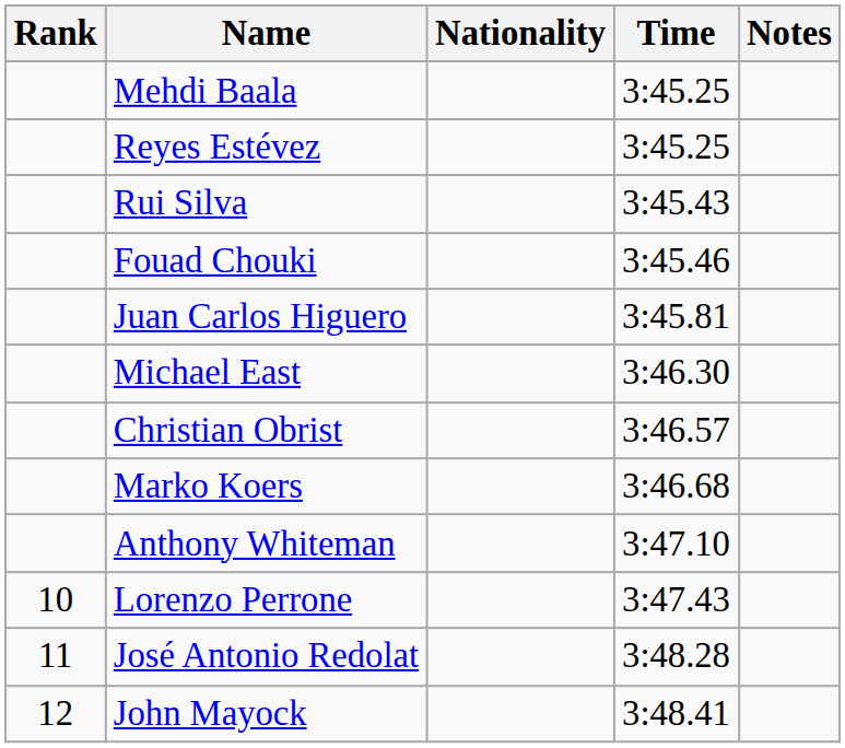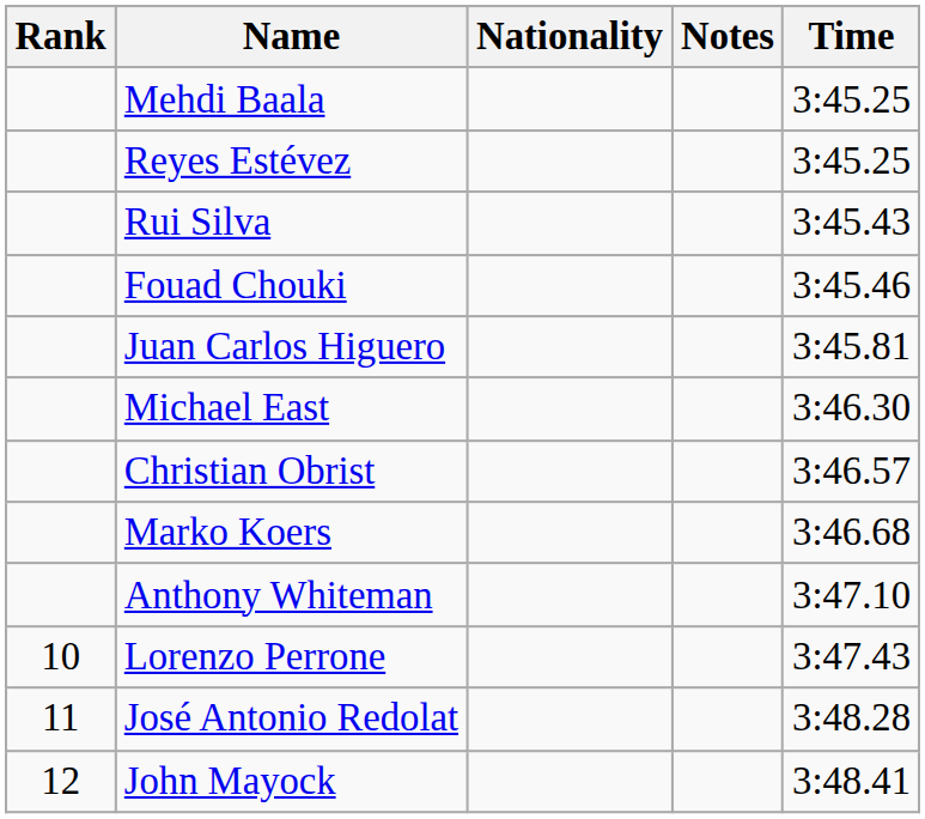 <table class="wikitable sortable" style="text-align:center">
 <tr>
 <th>Rank</th>
 <th>Name</th>
 <th>Nationality</th>
+<th>Notes</th>
 <th>Time</th>
-<th>Notes</th>
 </tr>
 <tr>
 <td></td>
 <td align=left><a href='#'>Mehdi Baala</a></td>
 <td align=left></td>
+<td></td>
 <td>3:45.25</td>
-<td></td>
 </tr>
 <tr>
 <td></td>
 <td align=left><a href='#'>Reyes Estévez</a></td>
 <td align=left></td>
+<td></td>
 <td>3:45.25</td>
-<td></td>
 </tr>
 <tr>
 <td></td>
 <td align=left><a href='#'>Rui Silva</a></td>
 <td align=left></td>
+<td></td>
 <td>3:45.43</td>
-<td></td>
 </tr>
 <tr>
 <td></td>
 <td align=left><a href='#'>Fouad Chouki</a></td>
 <td align=left></td>
+<td></td>
 <td>3:45.46</td>
-<td></td>
 </tr>
 <tr>
 <td></td>
 <td align=left><a href='#'>Juan Carlos Higuero</a></td>
 <td align=left></td>
+<td></td>
 <td>3:45.81</td>
-<td></td>
 </tr>
 <tr>
 <td></td>
 <td align=left><a href='#'>Michael East</a></td>
 <td align=left></td>
+<td></td>
 <td>3:46.30</td>
-<td></td>
 </tr>
 <tr>
 <td></td>
 <td align=left><a href='#'>Christian Obrist</a></td>
 <td align=left></td>
+<td></td>
 <td>3:46.57</td>
-<td></td>
 </tr>
 <tr>
 <td></td>
 <td align=left><a href='#'>Marko Koers</a></td>
 <td align=left></td>
+<td></td>
 <td>3:46.68</td>
-<td></td>
 </tr>
 <tr>
 <td></td>
 <td align=left><a href='#'>Anthony Whiteman</a></td>
 <td align=left></td>
+<td></td>
 <td>3:47.10</td>
-<td></td>
 </tr>
 <tr>
 <td>10</td>
 <td align=left><a href='#'>Lorenzo Perrone</a></td>
 <td align=left></td>
+<td></td>
 <td>3:47.43</td>
-<td></td>
 </tr>
 <tr>
 <td>11</td>
 <td align=left><a href='#'>José Antonio Redolat</a></td>
 <td align=left></td>
+<td></td>
 <td>3:48.28</td>
-<td></td>
 </tr>
 <tr>
 <td>12</td>
 <td align=left><a href='#'>John Mayock</a></td>
 <td align=left></td>
+<td></td>
 <td>3:48.41</td>
-<td></td>
 </tr>
 </table>
